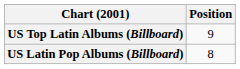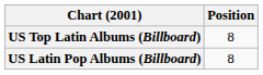 <table class="wikitable sortable plainrowheaders">
 <tr>
 <th style="text-align:center;">Chart (2001)</th>
 <th style="text-align:center;">Position</th>
 </tr>
 <tr>
 <th scope="row" align="left">US Top Latin Albums (<em>Billboard</em>)</th>
-<td style="text-align:center;">9</td>
+<td style="text-align:center;">8</td>
 </tr>
 <tr>
 <th scope="row" align="left">US Latin Pop Albums (<em>Billboard</em>)</th>
 <td style="text-align:center;">8</td>
 </tr>
 </table>
